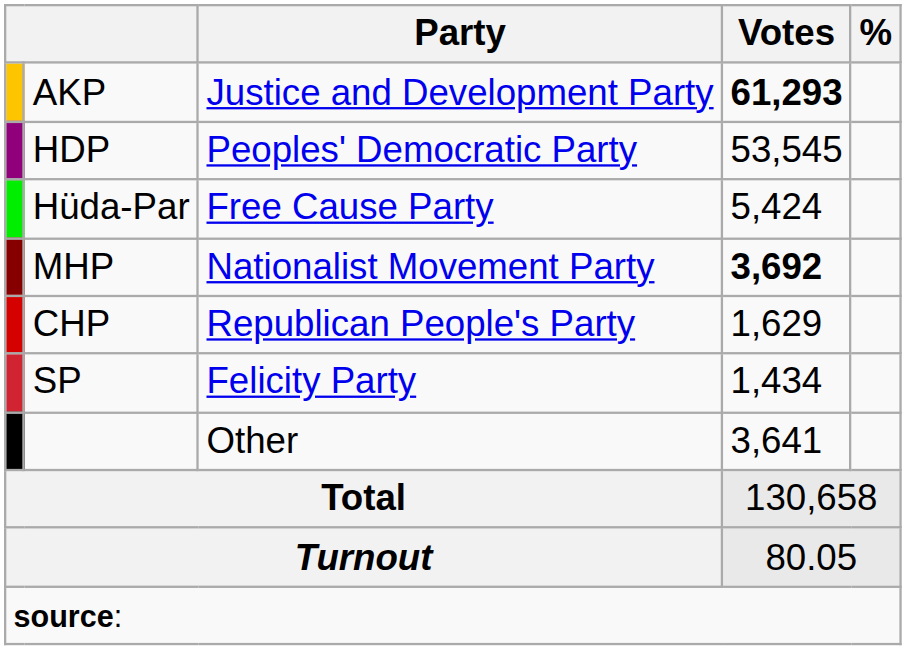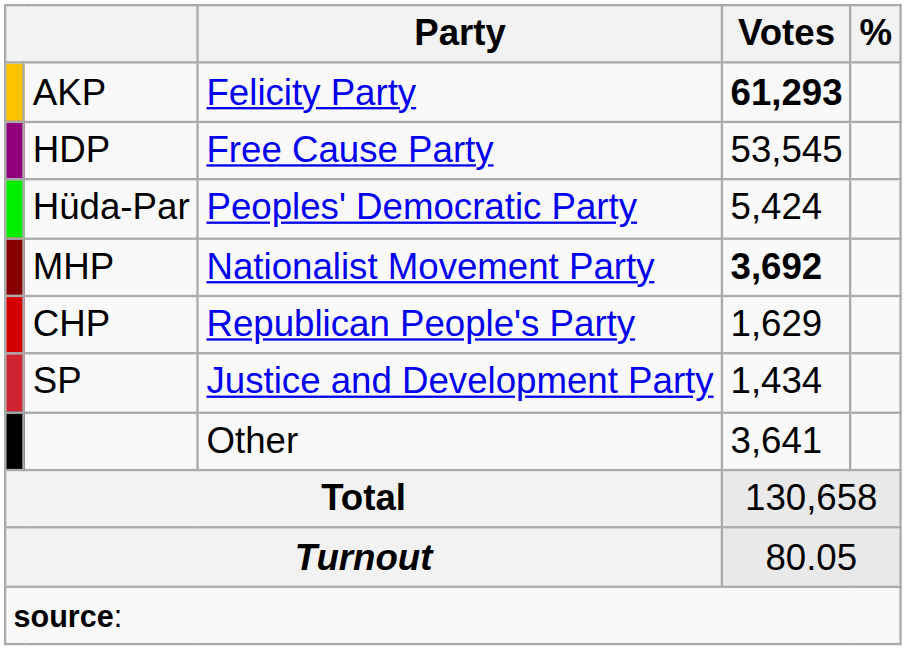 <table class="wikitable">
 <tr>
 <th colspan="2" align="center"></th>
 <th align="center">Party</th>
 <th align="center">Votes</th>
 <th align="center">%</th>
 </tr>
 <tr align="left">
 <td bgcolor="#FDC400" width="1"></td>
 <td>AKP</td>
-<td><a href='#'>Justice and Development Party</a></td>
+<td><a href='#'>Felicity Party</a></td>
 <td><strong>61,293</strong></td>
 <td><strong></strong></td>
 </tr>
 <tr align="left">
 <td bgcolor="#91007B" width="1"></td>
 <td>HDP</td>
-<td><a href='#'>Peoples' Democratic Party</a></td>
+<td><a href='#'>Free Cause Party</a></td>
 <td>53,545</td>
 <td></td>
 </tr>
 <tr align="left">
 <td bgcolor="#green" width="1"></td>
 <td>Hüda-Par</td>
-<td><a href='#'>Free Cause Party</a></td>
+<td><a href='#'>Peoples' Democratic Party</a></td>
 <td>5,424</td>
 <td></td>
 </tr>
 <tr align="left">
 <td bgcolor="#870000" width="1"></td>
 <td>MHP</td>
 <td><a href='#'>Nationalist Movement Party</a></td>
 <td><strong>3,692</strong></td>
 <td></td>
 </tr>
 <tr align="left">
 <td bgcolor="#d50000" width="1"></td>
 <td>CHP</td>
 <td><a href='#'>Republican People's Party</a></td>
 <td>1,629</td>
 <td></td>
 </tr>
 <tr align="left">
 <td bgcolor="#D02433" width="1"></td>
 <td>SP</td>
-<td><a href='#'>Felicity Party</a></td>
+<td><a href='#'>Justice and Development Party</a></td>
 <td>1,434</td>
 <td></td>
 </tr>
 <tr align="left">
 <td bgcolor=" " width="1"></td>
 <td></td>
 <td>Other</td>
 <td>3,641</td>
 <td></td>
 </tr>
 <tr align="left" style="background-color:#E9E9E9">
 <th colspan="3" align="center"><strong>Total</strong></th>
 <td colspan="5" align="center">130,658</td>
 </tr>
 <tr align="left" style="background-color:#E9E9E9">
 <th colspan="3" align="center"><em>Turnout</em></th>
 <td colspan="5" align="center">80.05</td>
 </tr>
 <tr>
 <td colspan="9" align="left"><small><strong>source</strong>: </small></td>
 </tr>
 </table>
